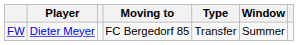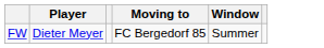 <table class="wikitable" style="text-align:center">
 <tr>
 <th></th>
 <th>Player</th>
 <th></th>
 <th>Moving to</th>
-<th>Type</th>
 <th>Window</th>
 <th></th>
 </tr>
 <tr>
 <td><a href='#'>FW</a></td>
 <td style="text-align:left"> <a href='#'>Dieter Meyer</a></td>
 <td></td>
 <td style="text-align:left">FC Bergedorf 85</td>
-<td>Transfer</td>
 <td>Summer</td>
 <td style="text-align:center"></td>
 </tr>
 </table>
